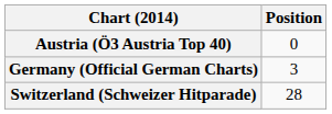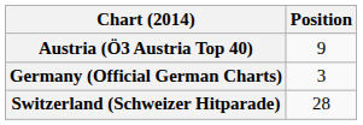 <table class="wikitable sortable plainrowheaders" style="text-align:center">
 <tr>
 <th scope="col">Chart (2014)</th>
 <th scope="col">Position</th>
 </tr>
 <tr>
 <th scope="row">Austria (Ö3 Austria Top 40)</th>
-<td>0</td>
+<td>9</td>
 </tr>
 <tr>
 <th scope="row">Germany (Official German Charts)</th>
 <td>3</td>
 </tr>
 <tr>
 <th scope="row">Switzerland (Schweizer Hitparade)</th>
 <td>28</td>
 </tr>
 </table>
